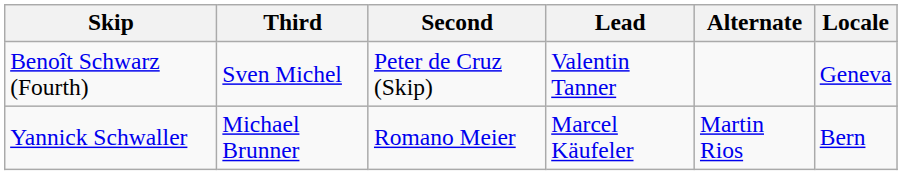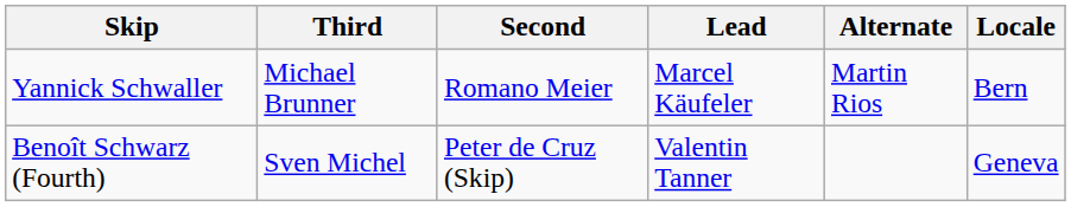 <table class=wikitable>
 <tr>
 <th scope="col">Skip</th>
 <th scope="col">Third</th>
 <th scope="col">Second</th>
 <th scope="col">Lead</th>
 <th scope="col">Alternate</th>
 <th scope="col">Locale</th>
 </tr>
 <tr>
+<td><a href='#'>Yannick Schwaller</a></td>
+<td><a href='#'>Michael Brunner</a></td>
+<td><a href='#'>Romano Meier</a></td>
+<td><a href='#'>Marcel Käufeler</a></td>
+<td><a href='#'>Martin Rios</a></td>
+<td> <a href='#'>Bern</a></td>
+</tr>
+<tr>
 <td><a href='#'>Benoît Schwarz</a> (Fourth)</td>
 <td><a href='#'>Sven Michel</a></td>
 <td><a href='#'>Peter de Cruz</a> (Skip)</td>
 <td><a href='#'>Valentin Tanner</a></td>
 <td></td>
 <td> <a href='#'>Geneva</a></td>
 </tr>
-<tr>
-<td><a href='#'>Yannick Schwaller</a></td>
-<td><a href='#'>Michael Brunner</a></td>
-<td><a href='#'>Romano Meier</a></td>
-<td><a href='#'>Marcel Käufeler</a></td>
-<td><a href='#'>Martin Rios</a></td>
-<td> <a href='#'>Bern</a></td>
-</tr>
 </table>
